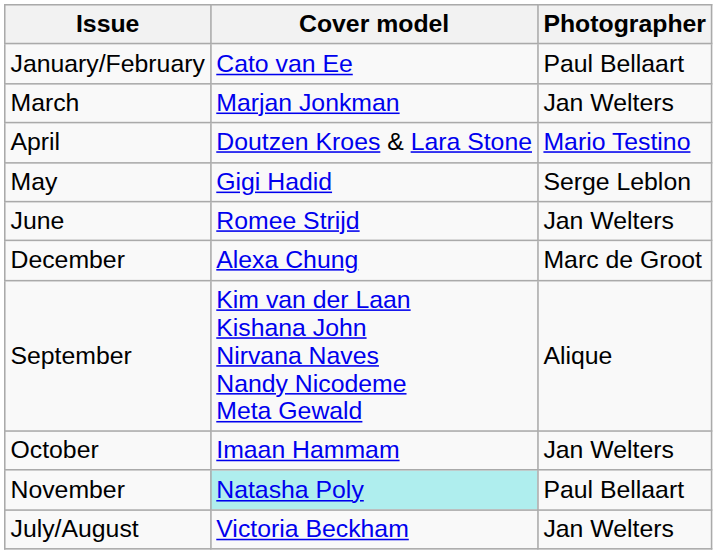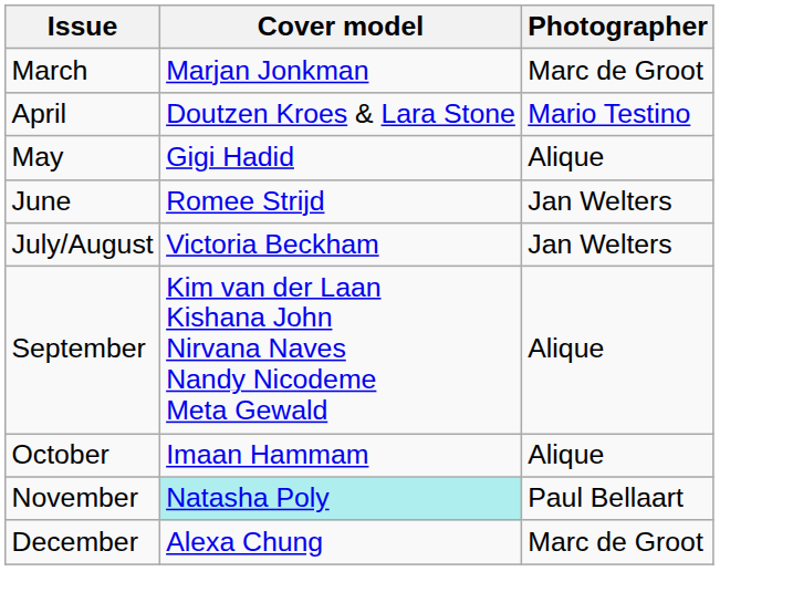 <table class="sortable wikitable">
 <tr>
 <th>Issue</th>
 <th>Cover model</th>
 <th>Photographer</th>
 </tr>
 <tr>
-<td>January/February</td>
-<td><a href='#'>Cato van Ee</a></td>
-<td>Paul Bellaart</td>
-</tr>
-<tr>
 <td>March</td>
 <td><a href='#'>Marjan Jonkman</a></td>
-<td>Jan Welters</td>
+<td>Marc de Groot</td>
 </tr>
 <tr>
 <td>April</td>
 <td><a href='#'>Doutzen Kroes</a> & <a href='#'>Lara Stone</a></td>
 <td><a href='#'>Mario Testino</a></td>
 </tr>
 <tr>
 <td>May</td>
 <td><a href='#'>Gigi Hadid</a></td>
-<td>Serge Leblon</td>
+<td>Alique</td>
 </tr>
 <tr>
 <td>June</td>
 <td><a href='#'>Romee Strijd</a></td>
 <td>Jan Welters</td>
 </tr>
 <tr>
-<td>December</td>
-<td><a href='#'>Alexa Chung</a></td>
-<td>Marc de Groot</td>
+<td>July/August</td>
+<td><a href='#'>Victoria Beckham</a></td>
+<td>Jan Welters</td>
 </tr>
 <tr>
 <td>September</td>
 <td><a href='#'>Kim van der Laan</a><br><a href='#'>Kishana John</a><br><a href='#'>Nirvana Naves</a><br><a href='#'>Nandy Nicodeme</a><br><a href='#'>Meta Gewald</a></td>
 <td>Alique</td>
 </tr>
 <tr>
 <td>October</td>
 <td><a href='#'>Imaan Hammam</a></td>
-<td>Jan Welters</td>
+<td>Alique</td>
 </tr>
 <tr>
 <td>November</td>
 <td style="background: paleturquoise;"><a href='#'>Natasha Poly</a></td>
 <td>Paul Bellaart</td>
 </tr>
 <tr>
-<td>July/August</td>
-<td><a href='#'>Victoria Beckham</a></td>
-<td>Jan Welters</td>
+<td>December</td>
+<td><a href='#'>Alexa Chung</a></td>
+<td>Marc de Groot</td>
 </tr>
 </table>
